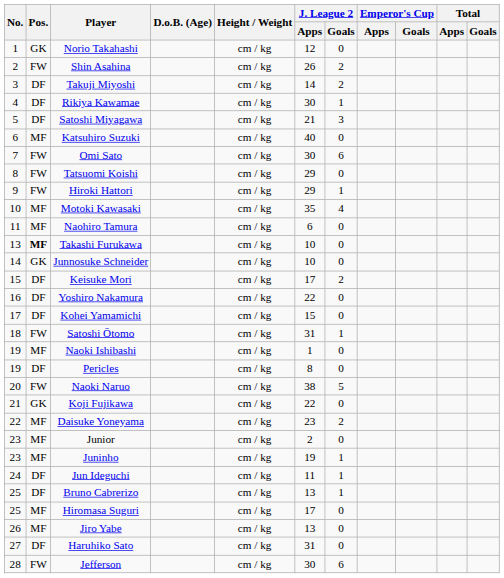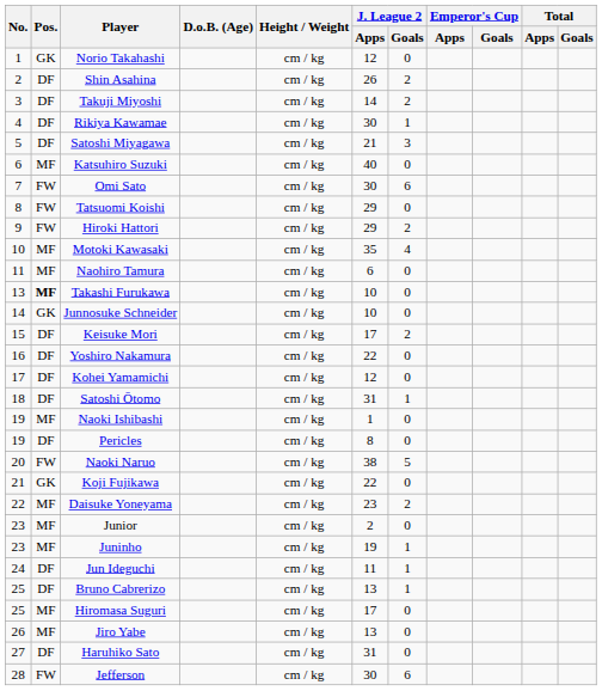 <table class="wikitable" style="text-align:center;">
 <tr>
 <th rowspan="2">No.</th>
 <th rowspan="2">Pos.</th>
 <th rowspan="2">Player</th>
 <th rowspan="2">D.o.B. (Age)</th>
 <th rowspan="2">Height / Weight</th>
 <th colspan="2"><a href='#'>J. League 2</a></th>
 <th colspan="2"><a href='#'>Emperor's Cup</a></th>
 <th colspan="2">Total</th>
 </tr>
 <tr>
 <th>Apps</th>
 <th>Goals</th>
 <th>Apps</th>
 <th>Goals</th>
 <th>Apps</th>
 <th>Goals</th>
 </tr>
 <tr>
 <td>1</td>
 <td>GK</td>
 <td><a href='#'>Norio Takahashi</a></td>
 <td></td>
 <td>cm / kg</td>
 <td>12</td>
 <td>0</td>
 <td></td>
 <td></td>
 <td></td>
 <td></td>
 </tr>
 <tr>
 <td>2</td>
-<td>FW</td>
+<td>DF</td>
 <td><a href='#'>Shin Asahina</a></td>
 <td></td>
 <td>cm / kg</td>
 <td>26</td>
 <td>2</td>
 <td></td>
 <td></td>
 <td></td>
 <td></td>
 </tr>
 <tr>
 <td>3</td>
 <td>DF</td>
 <td><a href='#'>Takuji Miyoshi</a></td>
 <td></td>
 <td>cm / kg</td>
 <td>14</td>
 <td>2</td>
 <td></td>
 <td></td>
 <td></td>
 <td></td>
 </tr>
 <tr>
 <td>4</td>
 <td>DF</td>
 <td><a href='#'>Rikiya Kawamae</a></td>
 <td></td>
 <td>cm / kg</td>
 <td>30</td>
 <td>1</td>
 <td></td>
 <td></td>
 <td></td>
 <td></td>
 </tr>
 <tr>
 <td>5</td>
 <td>DF</td>
 <td><a href='#'>Satoshi Miyagawa</a></td>
 <td></td>
 <td>cm / kg</td>
 <td>21</td>
 <td>3</td>
 <td></td>
 <td></td>
 <td></td>
 <td></td>
 </tr>
 <tr>
 <td>6</td>
 <td>MF</td>
 <td><a href='#'>Katsuhiro Suzuki</a></td>
 <td></td>
 <td>cm / kg</td>
 <td>40</td>
 <td>0</td>
 <td></td>
 <td></td>
 <td></td>
 <td></td>
 </tr>
 <tr>
 <td>7</td>
 <td>FW</td>
 <td><a href='#'>Omi Sato</a></td>
 <td></td>
 <td>cm / kg</td>
 <td>30</td>
 <td>6</td>
 <td></td>
 <td></td>
 <td></td>
 <td></td>
 </tr>
 <tr>
 <td>8</td>
 <td>FW</td>
 <td><a href='#'>Tatsuomi Koishi</a></td>
 <td></td>
 <td>cm / kg</td>
 <td>29</td>
 <td>0</td>
 <td></td>
 <td></td>
 <td></td>
 <td></td>
 </tr>
 <tr>
 <td>9</td>
 <td>FW</td>
 <td><a href='#'>Hiroki Hattori</a></td>
 <td></td>
 <td>cm / kg</td>
 <td>29</td>
-<td>1</td>
+<td>2</td>
 <td></td>
 <td></td>
 <td></td>
 <td></td>
 </tr>
 <tr>
 <td>10</td>
 <td>MF</td>
 <td><a href='#'>Motoki Kawasaki</a></td>
 <td></td>
 <td>cm / kg</td>
 <td>35</td>
 <td>4</td>
 <td></td>
 <td></td>
 <td></td>
 <td></td>
 </tr>
 <tr>
 <td>11</td>
 <td>MF</td>
 <td><a href='#'>Naohiro Tamura</a></td>
 <td></td>
 <td>cm / kg</td>
 <td>6</td>
 <td>0</td>
 <td></td>
 <td></td>
 <td></td>
 <td></td>
 </tr>
 <tr>
 <td>13</td>
 <td><strong>MF</strong></td>
 <td><a href='#'>Takashi Furukawa</a></td>
 <td></td>
 <td>cm / kg</td>
 <td>10</td>
 <td>0</td>
 <td></td>
 <td></td>
 <td></td>
 <td></td>
 </tr>
 <tr>
 <td>14</td>
 <td>GK</td>
 <td><a href='#'>Junnosuke Schneider</a></td>
 <td></td>
 <td>cm / kg</td>
 <td>10</td>
 <td>0</td>
 <td></td>
 <td></td>
 <td></td>
 <td></td>
 </tr>
 <tr>
 <td>15</td>
 <td>DF</td>
 <td><a href='#'>Keisuke Mori</a></td>
 <td></td>
 <td>cm / kg</td>
 <td>17</td>
 <td>2</td>
 <td></td>
 <td></td>
 <td></td>
 <td></td>
 </tr>
 <tr>
 <td>16</td>
 <td>DF</td>
 <td><a href='#'>Yoshiro Nakamura</a></td>
 <td></td>
 <td>cm / kg</td>
 <td>22</td>
 <td>0</td>
 <td></td>
 <td></td>
 <td></td>
 <td></td>
 </tr>
 <tr>
 <td>17</td>
 <td>DF</td>
 <td><a href='#'>Kohei Yamamichi</a></td>
 <td></td>
 <td>cm / kg</td>
-<td>15</td>
+<td>12</td>
 <td>0</td>
 <td></td>
 <td></td>
 <td></td>
 <td></td>
 </tr>
 <tr>
 <td>18</td>
-<td>FW</td>
+<td>DF</td>
 <td><a href='#'>Satoshi Ōtomo</a></td>
 <td></td>
 <td>cm / kg</td>
 <td>31</td>
 <td>1</td>
 <td></td>
 <td></td>
 <td></td>
 <td></td>
 </tr>
 <tr>
 <td>19</td>
 <td>MF</td>
 <td><a href='#'>Naoki Ishibashi</a></td>
 <td></td>
 <td>cm / kg</td>
 <td>1</td>
 <td>0</td>
 <td></td>
 <td></td>
 <td></td>
 <td></td>
 </tr>
 <tr>
 <td>19</td>
 <td>DF</td>
 <td><a href='#'>Pericles</a></td>
 <td></td>
 <td>cm / kg</td>
 <td>8</td>
 <td>0</td>
 <td></td>
 <td></td>
 <td></td>
 <td></td>
 </tr>
 <tr>
 <td>20</td>
 <td>FW</td>
 <td><a href='#'>Naoki Naruo</a></td>
 <td></td>
 <td>cm / kg</td>
 <td>38</td>
 <td>5</td>
 <td></td>
 <td></td>
 <td></td>
 <td></td>
 </tr>
 <tr>
 <td>21</td>
 <td>GK</td>
 <td><a href='#'>Koji Fujikawa</a></td>
 <td></td>
 <td>cm / kg</td>
 <td>22</td>
 <td>0</td>
 <td></td>
 <td></td>
 <td></td>
 <td></td>
 </tr>
 <tr>
 <td>22</td>
 <td>MF</td>
 <td><a href='#'>Daisuke Yoneyama</a></td>
 <td></td>
 <td>cm / kg</td>
 <td>23</td>
 <td>2</td>
 <td></td>
 <td></td>
 <td></td>
 <td></td>
 </tr>
 <tr>
 <td>23</td>
 <td>MF</td>
 <td>Junior</td>
 <td></td>
 <td>cm / kg</td>
 <td>2</td>
 <td>0</td>
 <td></td>
 <td></td>
 <td></td>
 <td></td>
 </tr>
 <tr>
 <td>23</td>
 <td>MF</td>
 <td><a href='#'>Juninho</a></td>
 <td></td>
 <td>cm / kg</td>
 <td>19</td>
 <td>1</td>
 <td></td>
 <td></td>
 <td></td>
 <td></td>
 </tr>
 <tr>
 <td>24</td>
 <td>DF</td>
 <td><a href='#'>Jun Ideguchi</a></td>
 <td></td>
 <td>cm / kg</td>
 <td>11</td>
 <td>1</td>
 <td></td>
 <td></td>
 <td></td>
 <td></td>
 </tr>
 <tr>
 <td>25</td>
 <td>DF</td>
 <td><a href='#'>Bruno Cabrerizo</a></td>
 <td></td>
 <td>cm / kg</td>
 <td>13</td>
 <td>1</td>
 <td></td>
 <td></td>
 <td></td>
 <td></td>
 </tr>
 <tr>
 <td>25</td>
 <td>MF</td>
 <td><a href='#'>Hiromasa Suguri</a></td>
 <td></td>
 <td>cm / kg</td>
 <td>17</td>
 <td>0</td>
 <td></td>
 <td></td>
 <td></td>
 <td></td>
 </tr>
 <tr>
 <td>26</td>
 <td>MF</td>
 <td><a href='#'>Jiro Yabe</a></td>
 <td></td>
 <td>cm / kg</td>
 <td>13</td>
 <td>0</td>
 <td></td>
 <td></td>
 <td></td>
 <td></td>
 </tr>
 <tr>
 <td>27</td>
 <td>DF</td>
 <td><a href='#'>Haruhiko Sato</a></td>
 <td></td>
 <td>cm / kg</td>
 <td>31</td>
 <td>0</td>
 <td></td>
 <td></td>
 <td></td>
 <td></td>
 </tr>
 <tr>
 <td>28</td>
 <td>FW</td>
 <td><a href='#'>Jefferson</a></td>
 <td></td>
 <td>cm / kg</td>
 <td>30</td>
 <td>6</td>
 <td></td>
 <td></td>
 <td></td>
 <td></td>
 </tr>
 </table>
